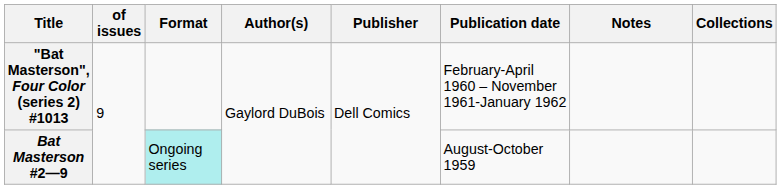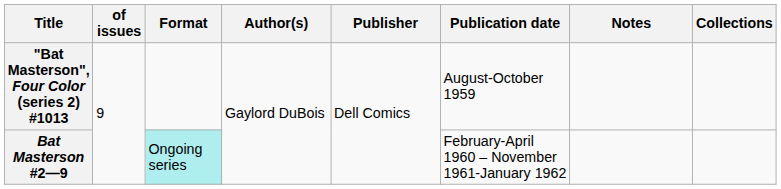 <table class="wikitable">
 <tr>
 <th>Title</th>
 <th style="width:40pt"> of issues</th>
 <th style="width:75pt">Format</th>
 <th style="width:125pt">Author(s)</th>
 <th style="width:125pt">Publisher</th>
 <th style="width:150pt">Publication date</th>
 <th style="width:175pt">Notes</th>
 <th>Collections</th>
 </tr>
 <tr>
 <th>"Bat Masterson", <em>Four Color</em> (series 2) #1013</th>
 <td rowspan="2">9</td>
 <td></td>
 <td rowspan="2">Gaylord DuBois</td>
 <td rowspan="2">Dell Comics</td>
-<td>February-April 1960 – November 1961-January 1962</td>
+<td>August-October 1959</td>
 <td></td>
 <td></td>
 </tr>
 <tr>
 <th><em>Bat Masterson</em> #2—9</th>
 <td style="background: paleturquoise;">Ongoing series</td>
-<td>August-October 1959</td>
+<td>February-April 1960 – November 1961-January 1962</td>
 <td></td>
 <td></td>
 </tr>
 </table>
